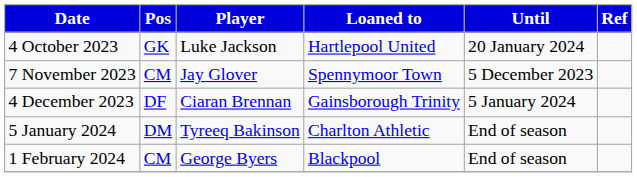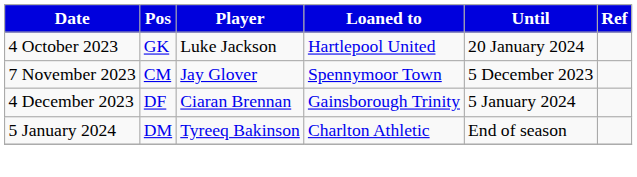 <table class="wikitable plainrowheaders sortable">
 <tr>
 <th style="background:#0000DD;color:#FFFFFF;">Date</th>
 <th style="background:#0000DD;color:#FFFFFF;">Pos</th>
 <th style="background:#0000DD;color:#FFFFFF;">Player</th>
 <th style="background:#0000DD;color:#FFFFFF;">Loaned to</th>
 <th style="background:#0000DD;color:#FFFFFF;">Until</th>
 <th style="background:#0000DD;color:#FFFFFF;">Ref</th>
 </tr>
 <tr>
 <td>4 October 2023</td>
 <td><a href='#'>GK</a></td>
 <td> Luke Jackson</td>
 <td> <a href='#'>Hartlepool United</a></td>
 <td>20 January 2024</td>
 <td></td>
 </tr>
 <tr>
 <td>7 November 2023</td>
 <td><a href='#'>CM</a></td>
 <td> <a href='#'>Jay Glover</a></td>
 <td> <a href='#'>Spennymoor Town</a></td>
 <td>5 December 2023</td>
 <td></td>
 </tr>
 <tr>
 <td>4 December 2023</td>
 <td><a href='#'>DF</a></td>
 <td> <a href='#'>Ciaran Brennan</a></td>
 <td> <a href='#'>Gainsborough Trinity</a></td>
 <td>5 January 2024</td>
 <td></td>
 </tr>
 <tr>
 <td>5 January 2024</td>
 <td><a href='#'>DM</a></td>
 <td> <a href='#'>Tyreeq Bakinson</a></td>
 <td> <a href='#'>Charlton Athletic</a></td>
 <td>End of season</td>
 <td></td>
 </tr>
 <tr>
-<td>1 February 2024</td>
-<td><a href='#'>CM</a></td>
-<td> <a href='#'>George Byers</a></td>
-<td> <a href='#'>Blackpool</a></td>
-<td>End of season</td>
-<td></td>
-</tr>
-<tr>
 </tr>
 </table>
